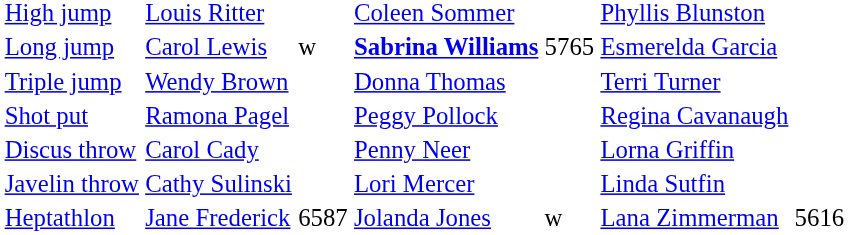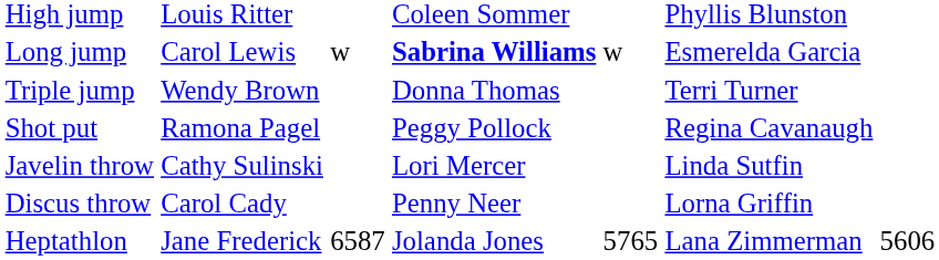 <table>
 <tr>
 <td><a href='#'>High jump</a></td>
 <td><a href='#'>Louis Ritter</a></td>
 <td></td>
 <td><a href='#'>Coleen Sommer</a></td>
 <td></td>
 <td><a href='#'>Phyllis Blunston</a></td>
 <td></td>
 </tr>
 <tr>
 <td><a href='#'>Long jump</a></td>
 <td><a href='#'>Carol Lewis</a></td>
 <td>w</td>
 <td><strong><a href='#'>Sabrina Williams</a></strong></td>
-<td>5765</td>
+<td>w</td>
 <td><a href='#'>Esmerelda Garcia</a> </td>
 <td></td>
 </tr>
 <tr>
 <td><a href='#'>Triple jump</a></td>
 <td><a href='#'>Wendy Brown</a></td>
 <td></td>
 <td><a href='#'>Donna Thomas</a></td>
 <td></td>
 <td><a href='#'>Terri Turner</a></td>
 <td></td>
 </tr>
 <tr>
 <td><a href='#'>Shot put</a></td>
 <td><a href='#'>Ramona Pagel</a></td>
 <td></td>
 <td><a href='#'>Peggy Pollock</a></td>
 <td></td>
 <td><a href='#'>Regina Cavanaugh</a></td>
 <td></td>
 </tr>
 <tr>
+<td><a href='#'>Javelin throw</a></td>
+<td><a href='#'>Cathy Sulinski</a></td>
+<td></td>
+<td><a href='#'>Lori Mercer</a></td>
+<td></td>
+<td><a href='#'>Linda Sutfin</a></td>
+<td></td>
+</tr>
+<tr>
 <td><a href='#'>Discus throw</a></td>
 <td><a href='#'>Carol Cady</a></td>
 <td></td>
 <td><a href='#'>Penny Neer</a></td>
 <td></td>
 <td><a href='#'>Lorna Griffin</a></td>
 <td></td>
 </tr>
 <tr>
-<td><a href='#'>Javelin throw</a></td>
-<td><a href='#'>Cathy Sulinski</a></td>
-<td></td>
-<td><a href='#'>Lori Mercer</a></td>
-<td></td>
-<td><a href='#'>Linda Sutfin</a></td>
-<td></td>
-</tr>
-<tr>
 <td><a href='#'>Heptathlon</a></td>
 <td><a href='#'>Jane Frederick</a></td>
 <td>6587</td>
 <td><a href='#'>Jolanda Jones</a></td>
-<td>w</td>
+<td>5765</td>
 <td><a href='#'>Lana Zimmerman</a></td>
-<td>5616</td>
+<td>5606</td>
 </tr>
 </table>
